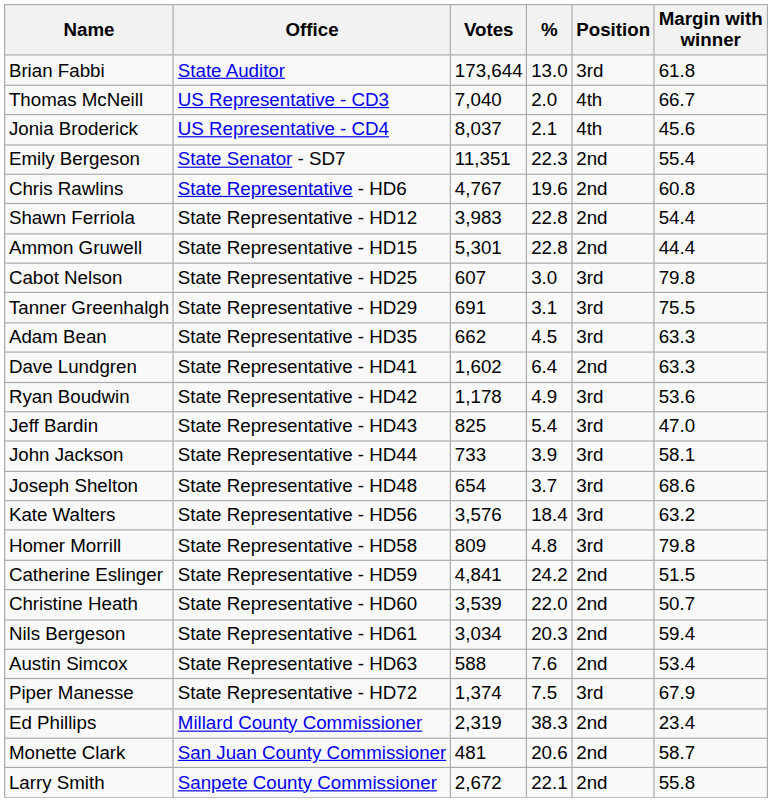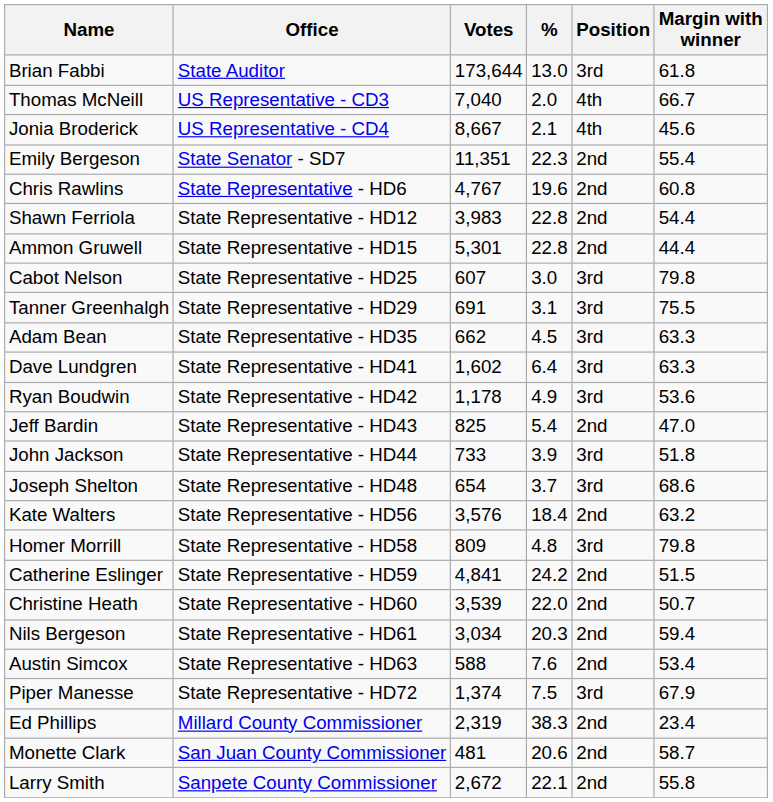 <table class="wikitable sortable">
 <tr>
 <th>Name</th>
 <th>Office</th>
 <th>Votes</th>
 <th>%</th>
 <th>Position</th>
 <th>Margin with<br>winner</th>
 </tr>
 <tr>
 <td>Brian Fabbi</td>
 <td><a href='#'>State Auditor</a></td>
 <td>173,644</td>
 <td>13.0</td>
 <td>3rd</td>
 <td>61.8</td>
 </tr>
 <tr>
 <td>Thomas McNeill</td>
 <td><a href='#'>US Representative - CD3</a></td>
 <td>7,040</td>
 <td>2.0</td>
 <td>4th</td>
 <td>66.7</td>
 </tr>
 <tr>
 <td>Jonia Broderick</td>
 <td><a href='#'>US Representative - CD4</a></td>
-<td>8,037</td>
+<td>8,667</td>
 <td>2.1</td>
 <td>4th</td>
 <td>45.6</td>
 </tr>
 <tr>
 <td>Emily Bergeson</td>
 <td><a href='#'>State Senator</a> - SD7</td>
 <td>11,351</td>
 <td>22.3</td>
 <td>2nd</td>
 <td>55.4</td>
 </tr>
 <tr>
 <td>Chris Rawlins</td>
 <td><a href='#'>State Representative</a> - HD6</td>
 <td>4,767</td>
 <td>19.6</td>
 <td>2nd</td>
 <td>60.8</td>
 </tr>
 <tr>
 <td>Shawn Ferriola</td>
 <td>State Representative - HD12</td>
 <td>3,983</td>
 <td>22.8</td>
 <td>2nd</td>
 <td>54.4</td>
 </tr>
 <tr>
 <td>Ammon Gruwell</td>
 <td>State Representative - HD15</td>
 <td>5,301</td>
 <td>22.8</td>
 <td>2nd</td>
 <td>44.4</td>
 </tr>
 <tr>
 <td>Cabot Nelson</td>
 <td>State Representative - HD25</td>
 <td>607</td>
 <td>3.0</td>
 <td>3rd</td>
 <td>79.8</td>
 </tr>
 <tr>
 <td>Tanner Greenhalgh</td>
 <td>State Representative - HD29</td>
 <td>691</td>
 <td>3.1</td>
 <td>3rd</td>
 <td>75.5</td>
 </tr>
 <tr>
 <td>Adam Bean</td>
 <td>State Representative - HD35</td>
 <td>662</td>
 <td>4.5</td>
 <td>3rd</td>
 <td>63.3</td>
 </tr>
 <tr>
 <td>Dave Lundgren</td>
 <td>State Representative - HD41</td>
 <td>1,602</td>
 <td>6.4</td>
-<td>2nd</td>
+<td>3rd</td>
 <td>63.3</td>
 </tr>
 <tr>
 <td>Ryan Boudwin</td>
 <td>State Representative - HD42</td>
 <td>1,178</td>
 <td>4.9</td>
 <td>3rd</td>
 <td>53.6</td>
 </tr>
 <tr>
 <td>Jeff Bardin</td>
 <td>State Representative - HD43</td>
 <td>825</td>
 <td>5.4</td>
-<td>3rd</td>
+<td>2nd</td>
 <td>47.0</td>
 </tr>
 <tr>
 <td>John Jackson</td>
 <td>State Representative - HD44</td>
 <td>733</td>
 <td>3.9</td>
 <td>3rd</td>
-<td>58.1</td>
+<td>51.8</td>
 </tr>
 <tr>
 <td>Joseph Shelton</td>
 <td>State Representative - HD48</td>
 <td>654</td>
 <td>3.7</td>
 <td>3rd</td>
 <td>68.6</td>
 </tr>
 <tr>
 <td>Kate Walters</td>
 <td>State Representative - HD56</td>
 <td>3,576</td>
 <td>18.4</td>
-<td>3rd</td>
+<td>2nd</td>
 <td>63.2</td>
 </tr>
 <tr>
 <td>Homer Morrill</td>
 <td>State Representative - HD58</td>
 <td>809</td>
 <td>4.8</td>
 <td>3rd</td>
 <td>79.8</td>
 </tr>
 <tr>
 <td>Catherine Eslinger</td>
 <td>State Representative - HD59</td>
 <td>4,841</td>
 <td>24.2</td>
 <td>2nd</td>
 <td>51.5</td>
 </tr>
 <tr>
 <td>Christine Heath</td>
 <td>State Representative - HD60</td>
 <td>3,539</td>
 <td>22.0</td>
 <td>2nd</td>
 <td>50.7</td>
 </tr>
 <tr>
 <td>Nils Bergeson</td>
 <td>State Representative - HD61</td>
 <td>3,034</td>
 <td>20.3</td>
 <td>2nd</td>
 <td>59.4</td>
 </tr>
 <tr>
 <td>Austin Simcox</td>
 <td>State Representative - HD63</td>
 <td>588</td>
 <td>7.6</td>
 <td>2nd</td>
 <td>53.4</td>
 </tr>
 <tr>
 <td>Piper Manesse</td>
 <td>State Representative - HD72</td>
 <td>1,374</td>
 <td>7.5</td>
 <td>3rd</td>
 <td>67.9</td>
 </tr>
 <tr>
 <td>Ed Phillips</td>
 <td><a href='#'>Millard County Commissioner</a></td>
 <td>2,319</td>
 <td>38.3</td>
 <td>2nd</td>
 <td>23.4</td>
 </tr>
 <tr>
 <td>Monette Clark</td>
 <td><a href='#'>San Juan County Commissioner</a></td>
 <td>481</td>
 <td>20.6</td>
 <td>2nd</td>
 <td>58.7</td>
 </tr>
 <tr>
 <td>Larry Smith</td>
 <td><a href='#'>Sanpete County Commissioner</a></td>
 <td>2,672</td>
 <td>22.1</td>
 <td>2nd</td>
 <td>55.8</td>
 </tr>
 </table>
